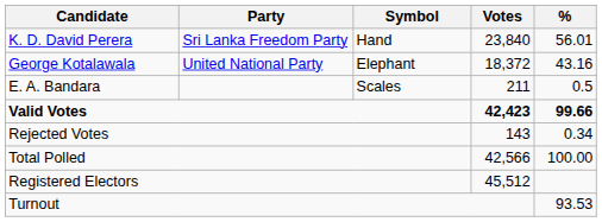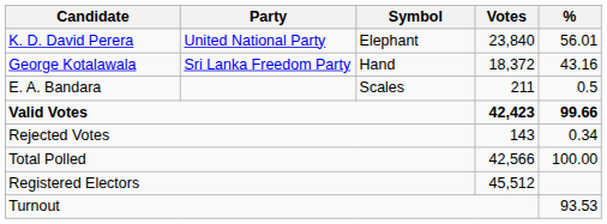 <table class="wikitable" border="1" style="text-align:right;">
 <tr>
 <th align=left width="180">Candidate</th>
 <th align=left width="180">Party</th>
 <th align=left width="120">Symbol</th>
 <th align=left width="60">Votes</th>
 <th align=left width="60">%</th>
 </tr>
 <tr>
 <td align=left><a href='#'>K. D. David Perera</a></td>
-<td align=left><a href='#'>Sri Lanka Freedom Party</a></td>
-<td align=left>Hand</td>
+<td align=left><a href='#'>United National Party</a></td>
+<td align=left>Elephant</td>
 <td>23,840</td>
 <td>56.01</td>
 </tr>
 <tr>
 <td align=left><a href='#'>George Kotalawala</a></td>
-<td align=left><a href='#'>United National Party</a></td>
-<td align=left>Elephant</td>
+<td align=left><a href='#'>Sri Lanka Freedom Party</a></td>
+<td align=left>Hand</td>
 <td>18,372</td>
 <td>43.16</td>
 </tr>
 <tr>
 <td align=left>E. A. Bandara</td>
 <td align=left></td>
 <td align=left>Scales</td>
 <td>211</td>
 <td>0.5</td>
 </tr>
 <tr>
 <td align=left colspan=3><strong>Valid Votes</strong></td>
 <td><strong>42,423</strong></td>
 <td><strong>99.66</strong></td>
 </tr>
 <tr>
 <td align=left colspan=3>Rejected Votes</td>
 <td>143</td>
 <td>0.34</td>
 </tr>
 <tr>
 <td align=left colspan=3>Total Polled</td>
 <td>42,566</td>
 <td>100.00</td>
 </tr>
 <tr>
 <td align=left colspan=3>Registered Electors</td>
 <td>45,512</td>
 <td></td>
 </tr>
 <tr>
 <td align=left colspan=4>Turnout</td>
 <td>93.53</td>
 </tr>
 </table>
